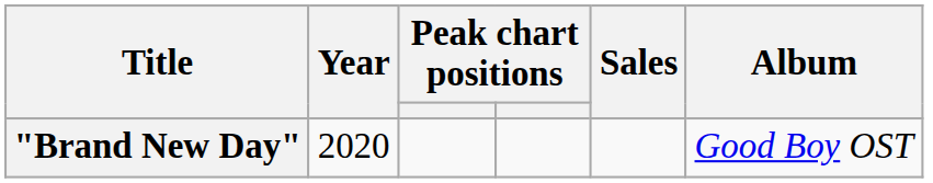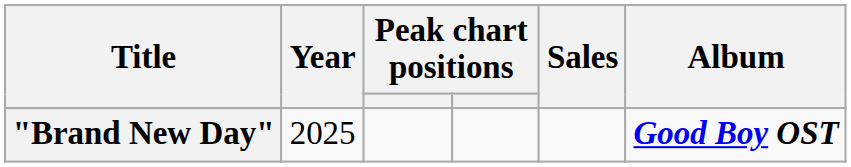 <table class="wikitable plainrowheaders" style="text-align:center">
 <tr>
 <th rowspan="2" scope="col">Title</th>
 <th rowspan="2" scope="col">Year</th>
 <th colspan="2" scope="col">Peak chart positions</th>
 <th rowspan="2" scope="col">Sales</th>
 <th rowspan="2" scope="col">Album</th>
 </tr>
 <tr>
 <th scope="col" style="width:2.5em;font-size:90%"></th>
 <th scope="col" style="width:2.5em;font-size:90%"></th>
 </tr>
 <tr>
 <th scope="row">"Brand New Day"</th>
-<td>2020</td>
+<td>2025</td>
 <td></td>
 <td></td>
 <td></td>
-<td><em><a href='#'> Good Boy</a> OST</em></td>
+<td><strong><em><a href='#'> Good Boy</a> OST</em></strong></td>
 </tr>
 </table>
